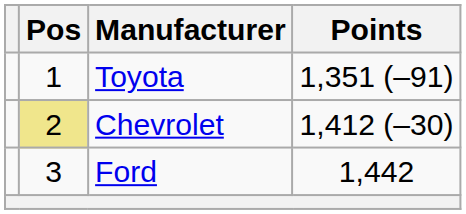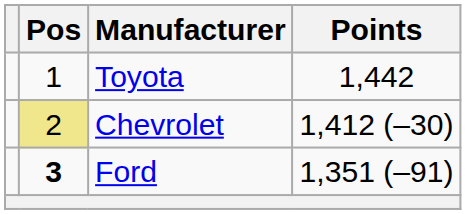 <table class="wikitable" style="font-size: 95%;">
 <tr>
 <th></th>
 <th>Pos</th>
 <th>Manufacturer</th>
 <th>Points</th>
 </tr>
 <tr>
 <td align="left"></td>
 <td style="text-align:center;">1</td>
 <td><a href='#'>Toyota</a></td>
-<td style="text-align:center;">1,351 (–91)</td>
+<td style="text-align:center;">1,442</td>
 </tr>
 <tr>
 <td align="left"></td>
 <td style="background: khaki; text-align:center;">2</td>
 <td><a href='#'>Chevrolet</a></td>
 <td style="text-align:center;">1,412 (–30)</td>
 </tr>
 <tr>
 <td align="left"></td>
-<td style="text-align:center;">3</td>
+<td style="text-align:center;"><strong>3</strong></td>
 <td><a href='#'>Ford</a></td>
-<td style="text-align:center;">1,442</td>
+<td style="text-align:center;">1,351 (–91)</td>
 </tr>
 <tr class="sortbottom">
 <th colspan="9"></th>
 </tr>
 </table>
